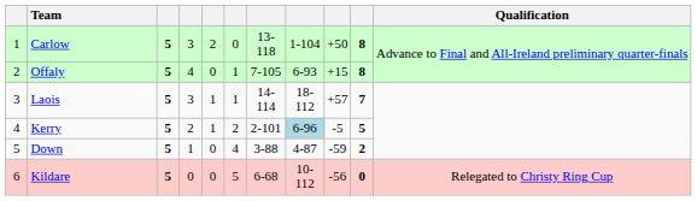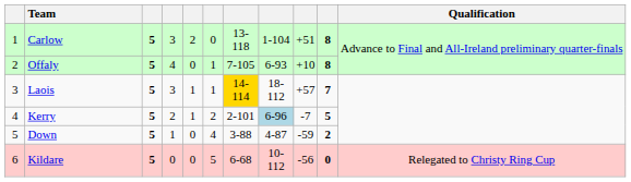 <table class="wikitable" style="text-align:center">
 <tr>
 <th width=20></th>
 <th width=150 style="text-align:left;">Team</th>
 <th width=20></th>
 <th width=20></th>
 <th width=20></th>
 <th width=20></th>
 <th width=40></th>
 <th width=40></th>
 <th width=20></th>
 <th width=20></th>
 <th>Qualification</th>
 </tr>
 <tr style="background:#ccffcc">
 <td>1</td>
 <td style="text-align:left"> <a href='#'>Carlow</a></td>
 <td><strong>5</strong></td>
 <td>3</td>
 <td>2</td>
 <td>0</td>
 <td>13-118</td>
 <td>1-104</td>
-<td>+50</td>
+<td>+51</td>
 <td><strong>8</strong></td>
 <td rowspan="2">Advance to <a href='#'>Final</a> and <a href='#'>All-Ireland preliminary quarter-finals</a></td>
 </tr>
 <tr style="background:#ccffcc">
 <td>2</td>
 <td style="text-align:left"> <a href='#'>Offaly</a></td>
 <td><strong>5</strong></td>
 <td>4</td>
 <td>0</td>
 <td>1</td>
 <td>7-105</td>
 <td>6-93</td>
-<td>+15</td>
+<td>+10</td>
 <td><strong>8</strong></td>
 </tr>
 <tr>
 <td>3</td>
 <td style="text-align:left"> <a href='#'>Laois</a></td>
 <td><strong>5</strong></td>
 <td>3</td>
 <td>1</td>
 <td>1</td>
-<td>14-114</td>
+<td style="background: gold;">14-114</td>
 <td>18-112</td>
 <td>+57</td>
 <td><strong>7</strong></td>
 <td rowspan="3"></td>
 </tr>
 <tr>
 <td>4</td>
 <td style="text-align:left"> <a href='#'>Kerry</a></td>
 <td><strong>5</strong></td>
 <td>2</td>
 <td>1</td>
 <td>2</td>
 <td>2-101</td>
 <td style="background: lightblue;">6-96</td>
-<td>-5</td>
+<td>-7</td>
 <td><strong>5</strong></td>
 </tr>
 <tr>
 <td>5</td>
 <td style="text-align:left"> <a href='#'>Down</a></td>
 <td><strong>5</strong></td>
 <td>1</td>
 <td>0</td>
 <td>4</td>
 <td>3-88</td>
 <td>4-87</td>
 <td>-59</td>
 <td><strong>2</strong></td>
 </tr>
 <tr style="background:#ffcccc">
 <td>6</td>
 <td style="text-align:left"> <a href='#'>Kildare</a></td>
 <td><strong>5</strong></td>
 <td>0</td>
 <td>0</td>
 <td>5</td>
 <td>6-68</td>
 <td>10-112</td>
 <td>-56</td>
 <td><strong>0</strong></td>
 <td>Relegated to <a href='#'>Christy Ring Cup</a></td>
 </tr>
 </table>
